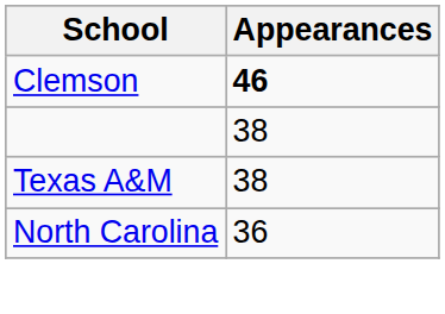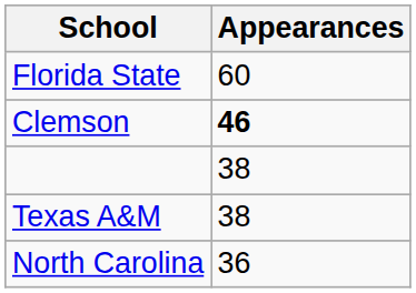 <table class="wikitable sortable" style="text-align:center">
 <tr>
 <th>School</th>
 <th>Appearances</th>
+</tr>
+<tr>
+<td align=left><a href='#'>Florida State</a></td>
+<td align=left>60</td>
 </tr>
 <tr>
 <td align=left><a href='#'>Clemson</a></td>
 <td align=left><strong>46</strong></td>
 </tr>
 <tr>
 <td align=left></td>
 <td align=left>38</td>
 </tr>
 <tr>
 <td align=left><a href='#'>Texas A&M</a></td>
 <td align=left>38</td>
 </tr>
 <tr>
 <td align=left><a href='#'>North Carolina</a></td>
 <td align=left>36</td>
 </tr>
 </table>
